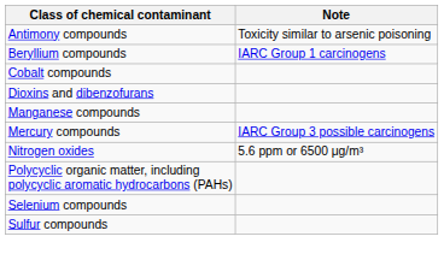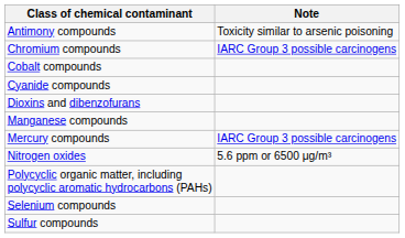 <table class="wikitable">
 <tr>
 <th>Class of chemical contaminant</th>
 <th>Note</th>
 </tr>
 <tr>
 <td><a href='#'>Antimony</a> compounds</td>
 <td>Toxicity similar to arsenic poisoning</td>
 </tr>
 <tr>
-<td><a href='#'>Beryllium</a> compounds</td>
-<td><a href='#'>IARC Group 1 carcinogens</a></td>
+<td><a href='#'>Chromium</a> compounds</td>
+<td><a href='#'>IARC Group 3 possible carcinogens</a></td>
 </tr>
 <tr>
 <td><a href='#'>Cobalt</a> compounds</td>
+<td></td>
+</tr>
+<tr>
+<td><a href='#'>Cyanide</a> compounds</td>
 <td></td>
 </tr>
 <tr>
 <td><a href='#'>Dioxins</a> and <a href='#'>dibenzofurans</a></td>
 <td></td>
 </tr>
 <tr>
 <td><a href='#'>Manganese</a> compounds</td>
 <td></td>
 </tr>
 <tr>
 <td><a href='#'>Mercury</a> compounds</td>
 <td><a href='#'>IARC Group 3 possible carcinogens</a></td>
 </tr>
 <tr>
 <td><a href='#'>Nitrogen oxides</a></td>
 <td>5.6 ppm or 6500 μg/m³</td>
 </tr>
 <tr>
 <td><a href='#'>Polycyclic</a> organic matter, including<br><a href='#'>polycyclic aromatic hydrocarbons</a> (PAHs)</td>
 <td></td>
 </tr>
 <tr>
 <td><a href='#'>Selenium</a> compounds</td>
 <td></td>
 </tr>
 <tr>
 <td><a href='#'>Sulfur</a> compounds</td>
 <td></td>
 </tr>
 </table>
